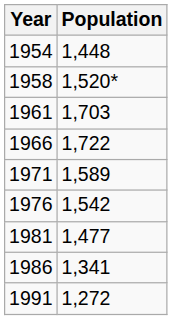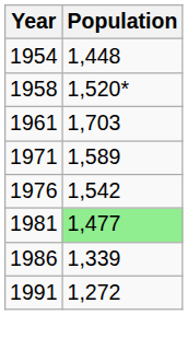 <table class="wikitable">
 <tr>
 <th>Year</th>
 <th>Population</th>
 </tr>
 <tr>
 <td>1954</td>
 <td>1,448</td>
 </tr>
 <tr>
 <td>1958</td>
 <td>1,520*</td>
 </tr>
 <tr>
 <td>1961</td>
 <td>1,703</td>
 </tr>
 <tr>
-<td>1966</td>
-<td>1,722</td>
-</tr>
-<tr>
 <td>1971</td>
 <td>1,589</td>
 </tr>
 <tr>
 <td>1976</td>
 <td>1,542</td>
 </tr>
 <tr>
 <td>1981</td>
-<td>1,477</td>
+<td style="background: lightgreen;">1,477</td>
 </tr>
 <tr>
 <td>1986</td>
-<td>1,341</td>
+<td>1,339</td>
 </tr>
 <tr>
 <td>1991</td>
 <td>1,272</td>
 </tr>
 </table>
